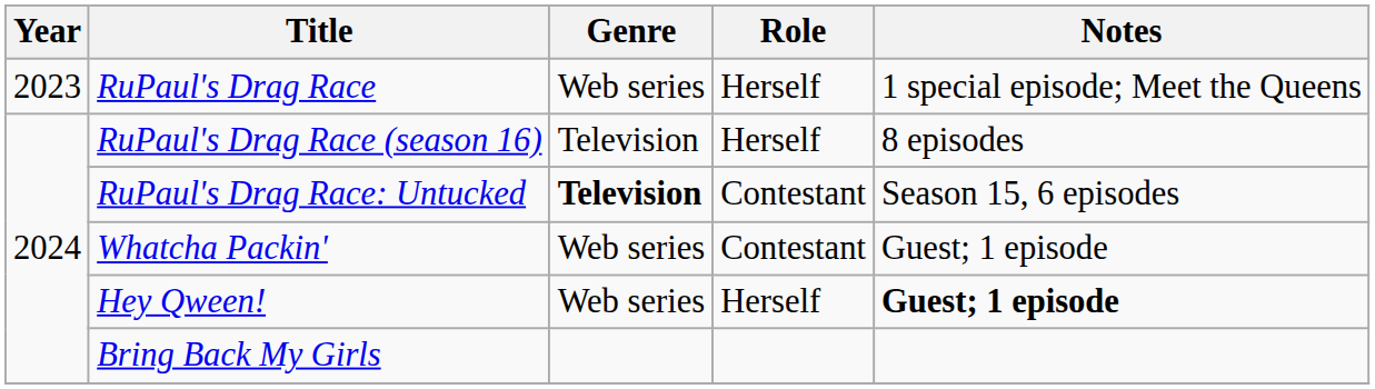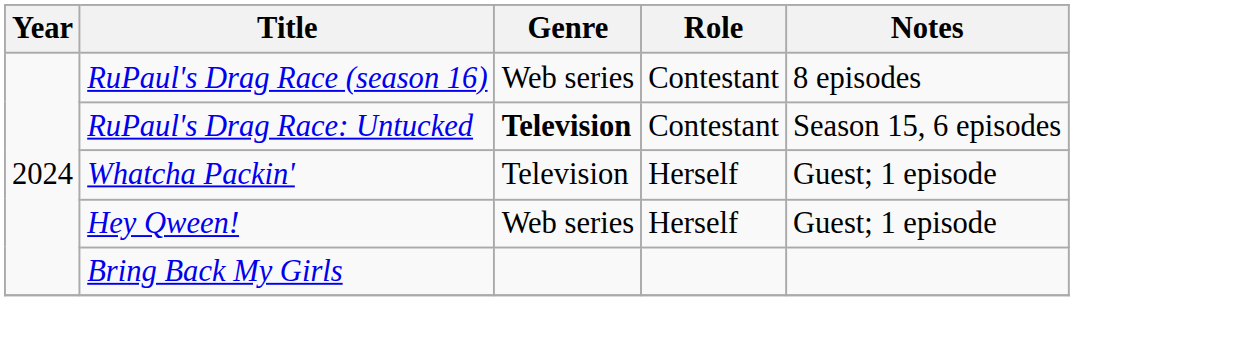 <table class="wikitable">
 <tr>
 <th>Year</th>
 <th>Title</th>
 <th>Genre</th>
 <th>Role</th>
 <th>Notes</th>
 </tr>
 <tr>
-<td>2023</td>
-<td><em><a href='#'>RuPaul's Drag Race</a></em></td>
-<td>Web series</td>
-<td>Herself</td>
-<td>1 special episode; Meet the Queens</td>
-</tr>
-<tr>
 <td rowspan=5>2024</td>
 <td><em><a href='#'>RuPaul's Drag Race (season 16)</a></em></td>
-<td>Television</td>
-<td>Herself</td>
+<td>Web series</td>
+<td>Contestant</td>
 <td>8 episodes</td>
 </tr>
 <tr>
 <td><em><a href='#'>RuPaul's Drag Race: Untucked</a></em></td>
 <td><strong>Television</strong></td>
 <td>Contestant</td>
 <td>Season 15, 6 episodes</td>
 </tr>
 <tr>
 <td><em><a href='#'>Whatcha Packin'</a></em></td>
-<td>Web series</td>
-<td>Contestant</td>
+<td>Television</td>
+<td>Herself</td>
 <td>Guest; 1 episode</td>
 </tr>
 <tr>
 <td><em><a href='#'>Hey Qween!</a></em></td>
 <td>Web series</td>
 <td>Herself</td>
-<td><strong>Guest; 1 episode</strong></td>
+<td>Guest; 1 episode</td>
 </tr>
 <tr>
 <td><em><a href='#'>Bring Back My Girls</a></em></td>
 <td></td>
 <td></td>
 <td></td>
 </tr>
 <tr>
 </tr>
 </table>
